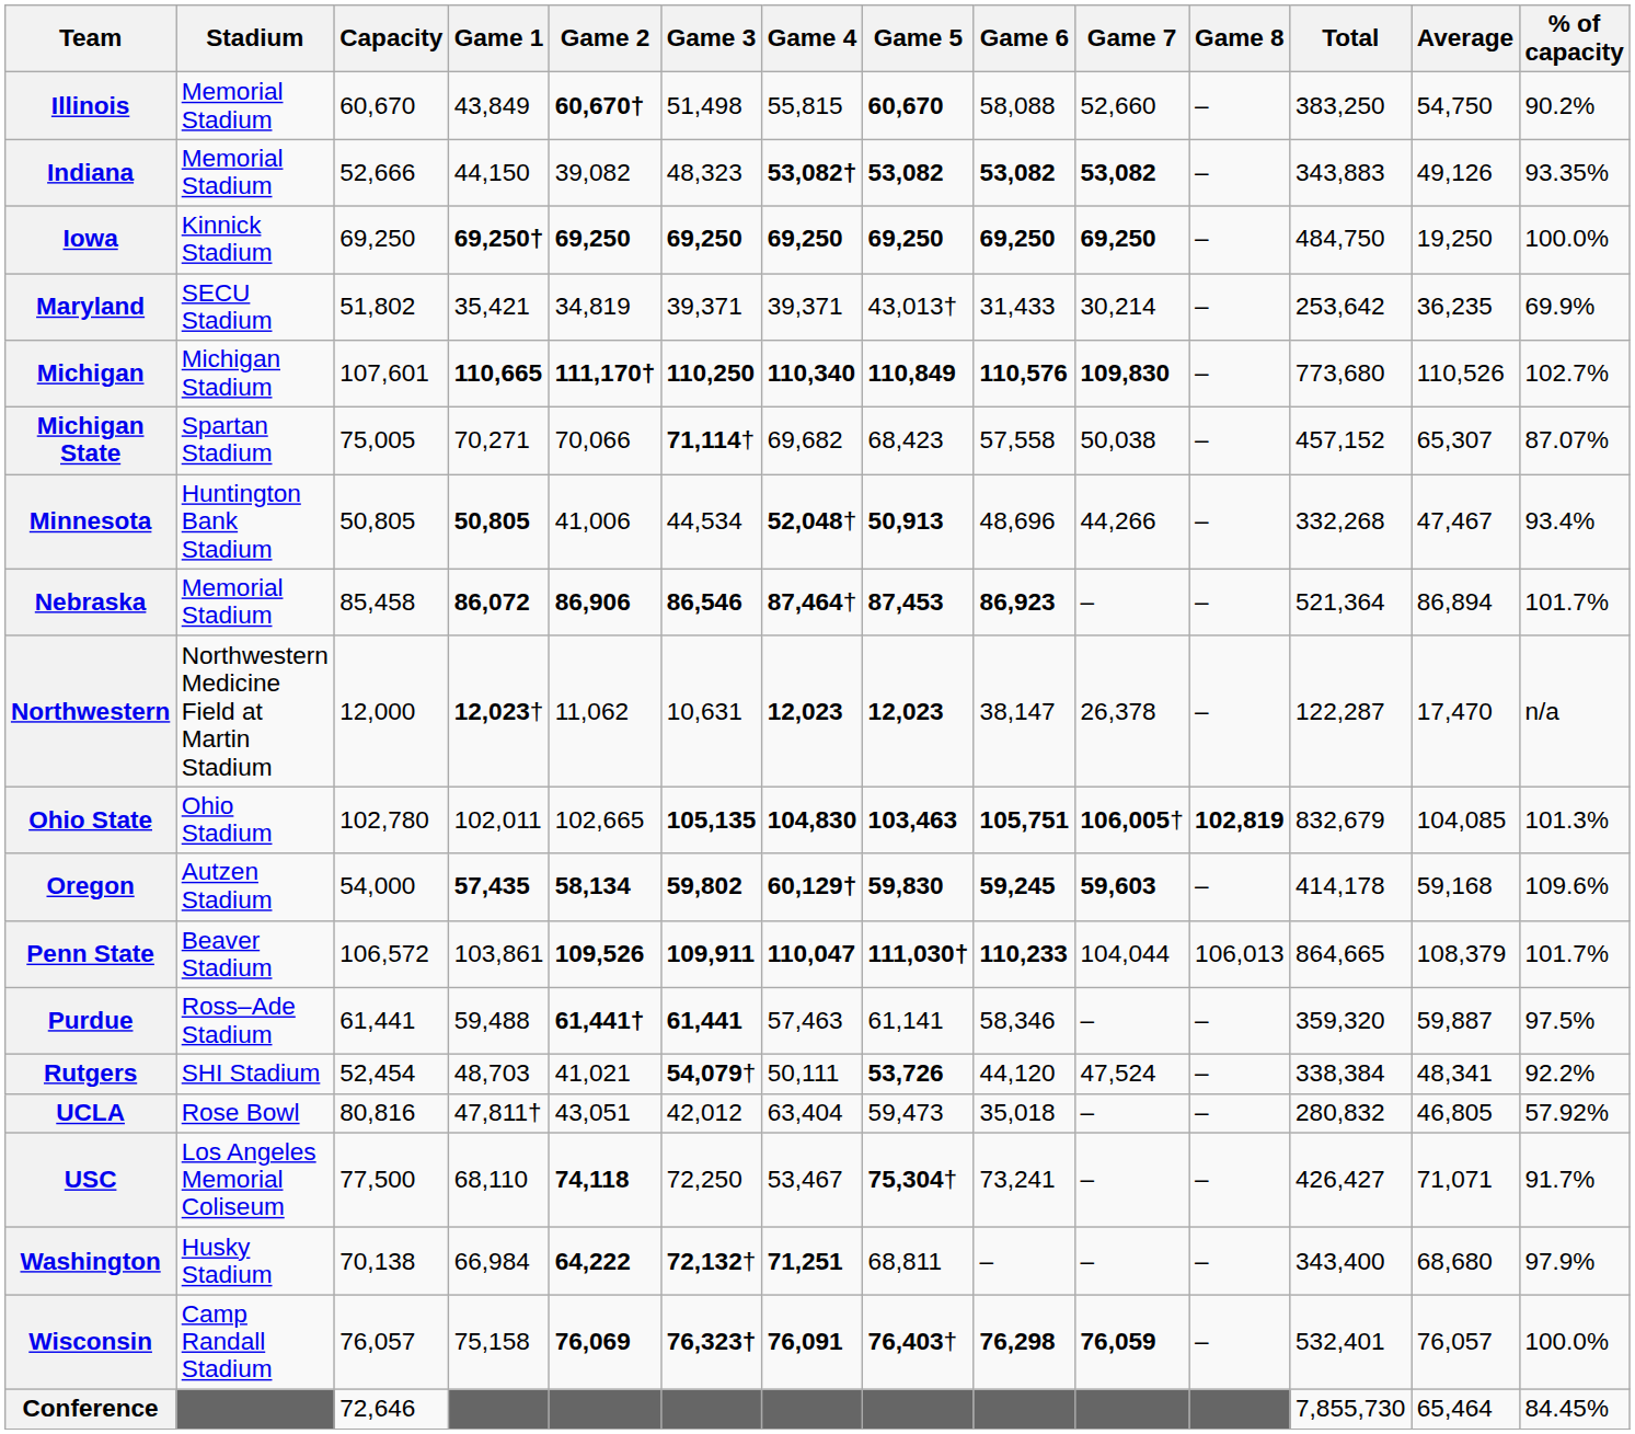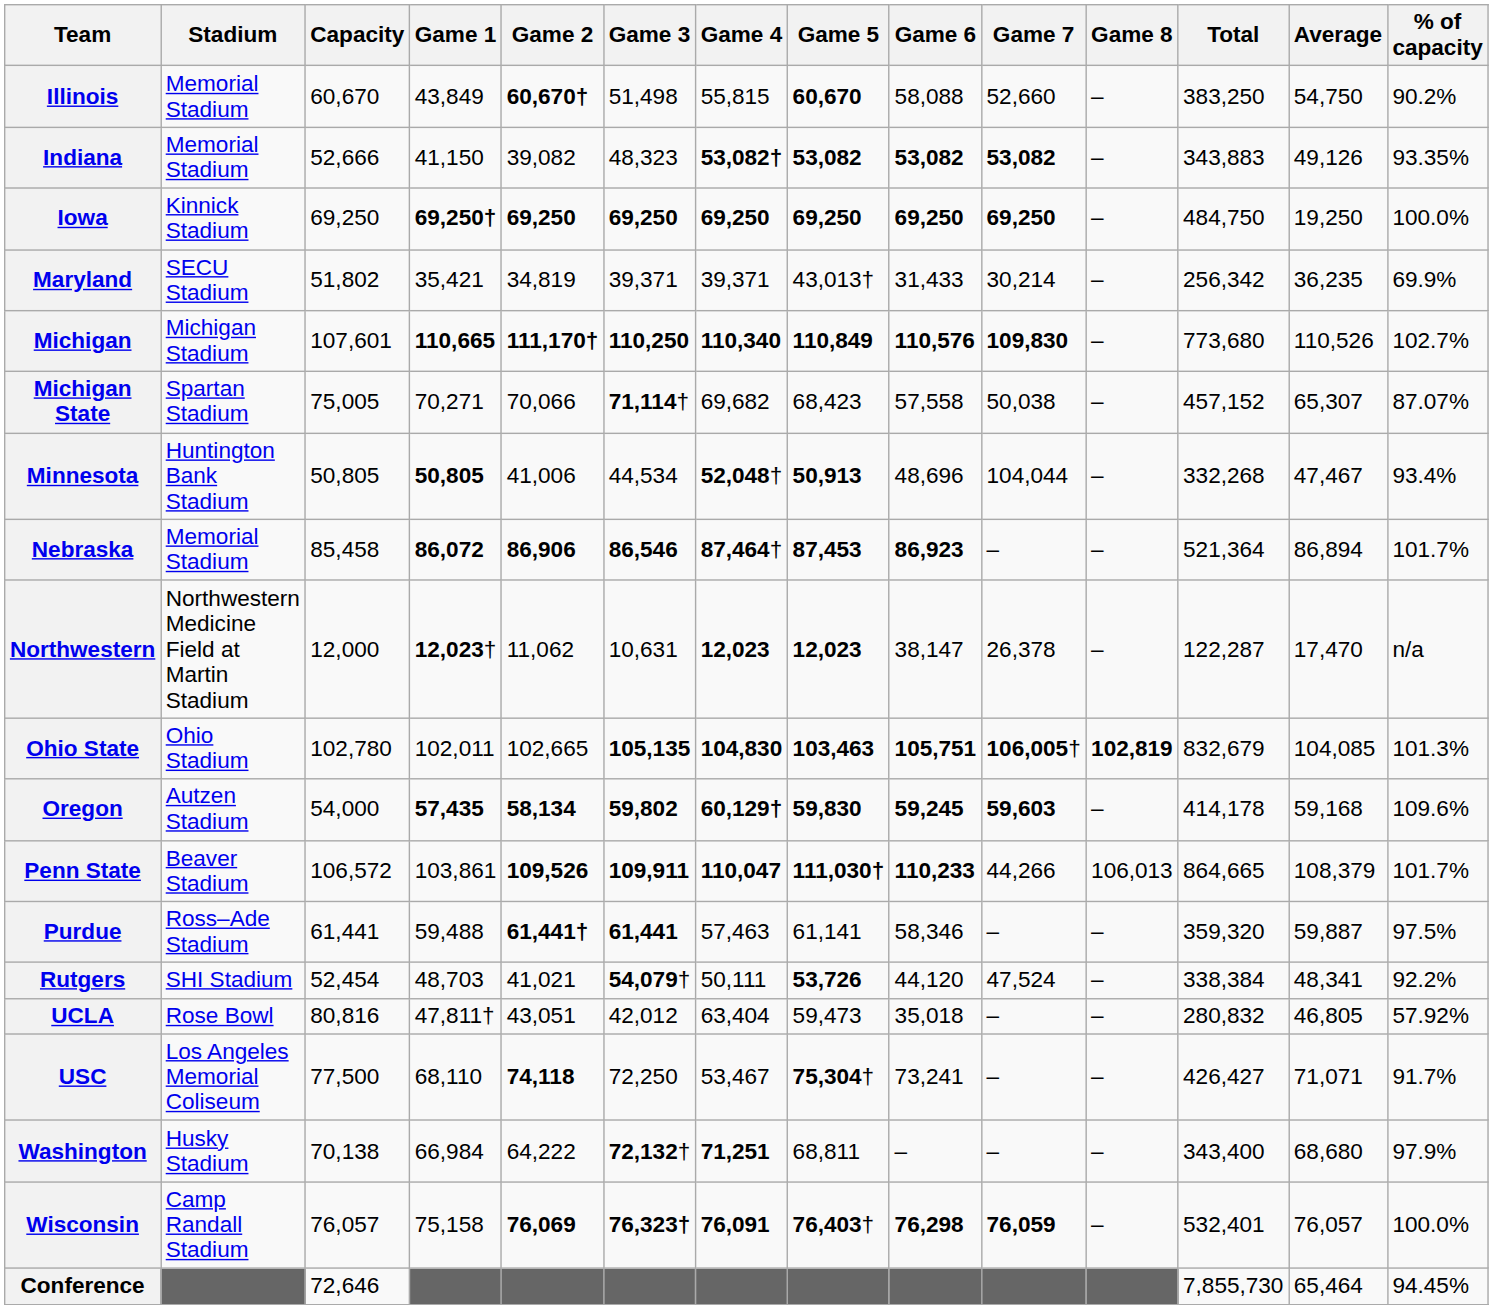 <table class="wikitable sortable">
 <tr>
 <th>Team</th>
 <th>Stadium</th>
 <th>Capacity</th>
 <th>Game 1</th>
 <th>Game 2</th>
 <th>Game 3</th>
 <th>Game 4</th>
 <th>Game 5</th>
 <th>Game 6</th>
 <th>Game 7</th>
 <th>Game 8</th>
 <th>Total</th>
 <th>Average</th>
 <th>% of capacity</th>
 </tr>
 <tr>
 <th style="text-align:center;"><a href='#'>Illinois</a></th>
 <td><a href='#'>Memorial Stadium</a></td>
 <td>60,670</td>
 <td>43,849</td>
 <td><strong>60,670†</strong></td>
 <td>51,498</td>
 <td>55,815</td>
 <td><strong>60,670</strong></td>
 <td>58,088</td>
 <td>52,660</td>
 <td>–</td>
 <td>383,250</td>
 <td>54,750</td>
 <td>90.2%</td>
 </tr>
 <tr>
 <th style="text-align:center;"><a href='#'>Indiana</a></th>
 <td><a href='#'>Memorial Stadium</a></td>
 <td>52,666</td>
-<td>44,150</td>
+<td>41,150</td>
 <td>39,082</td>
 <td>48,323</td>
 <td><strong>53,082†</strong></td>
 <td><strong>53,082</strong></td>
 <td><strong>53,082</strong></td>
 <td><strong>53,082</strong></td>
 <td>–</td>
 <td>343,883</td>
 <td>49,126</td>
 <td>93.35%</td>
 </tr>
 <tr>
 <th style="text-align:center;"><a href='#'>Iowa</a></th>
 <td><a href='#'>Kinnick Stadium</a></td>
 <td>69,250</td>
 <td><strong>69,250†</strong></td>
 <td><strong>69,250</strong></td>
 <td><strong>69,250</strong></td>
 <td><strong>69,250</strong></td>
 <td><strong>69,250</strong></td>
 <td><strong>69,250</strong></td>
 <td><strong>69,250</strong></td>
 <td>–</td>
 <td>484,750</td>
 <td>19,250</td>
 <td>100.0%</td>
 </tr>
 <tr>
 <th style="text-align:center;"><a href='#'>Maryland</a></th>
 <td><a href='#'>SECU Stadium</a></td>
 <td>51,802</td>
 <td>35,421</td>
 <td>34,819</td>
 <td>39,371</td>
 <td>39,371</td>
 <td>43,013†</td>
 <td>31,433</td>
 <td>30,214</td>
 <td>–</td>
-<td>253,642</td>
+<td>256,342</td>
 <td>36,235</td>
 <td>69.9%</td>
 </tr>
 <tr>
 <th style="text-align:center;"><a href='#'>Michigan</a></th>
 <td><a href='#'>Michigan Stadium</a></td>
 <td>107,601</td>
 <td><strong>110,665</strong></td>
 <td><strong>111,170†</strong></td>
 <td><strong>110,250</strong></td>
 <td><strong>110,340</strong></td>
 <td><strong>110,849</strong></td>
 <td><strong>110,576</strong></td>
 <td><strong>109,830</strong></td>
 <td>–</td>
 <td>773,680</td>
 <td>110,526</td>
 <td>102.7%</td>
 </tr>
 <tr>
 <th style="text-align:center;"><a href='#'>Michigan State</a></th>
 <td><a href='#'>Spartan Stadium</a></td>
 <td>75,005</td>
 <td>70,271</td>
 <td>70,066</td>
 <td><strong>71,114</strong>†</td>
 <td>69,682</td>
 <td>68,423</td>
 <td>57,558</td>
 <td>50,038</td>
 <td>–</td>
 <td>457,152</td>
 <td>65,307</td>
 <td>87.07%</td>
 </tr>
 <tr>
 <th style="text-align:center;"><a href='#'>Minnesota</a></th>
 <td><a href='#'>Huntington Bank Stadium</a></td>
 <td>50,805</td>
 <td><strong>50,805</strong></td>
 <td>41,006</td>
 <td>44,534</td>
 <td><strong>52,048</strong>†</td>
 <td><strong>50,913</strong></td>
 <td>48,696</td>
-<td>44,266</td>
+<td>104,044</td>
 <td>–</td>
 <td>332,268</td>
 <td>47,467</td>
 <td>93.4%</td>
 </tr>
 <tr>
 <th style="text-align:center;"><a href='#'>Nebraska</a></th>
 <td><a href='#'>Memorial Stadium</a></td>
 <td>85,458</td>
 <td><strong>86,072</strong></td>
 <td><strong>86,906</strong></td>
 <td><strong>86,546</strong></td>
 <td><strong>87,464</strong>†</td>
 <td><strong>87,453</strong></td>
 <td><strong>86,923</strong></td>
 <td>–</td>
 <td>–</td>
 <td>521,364</td>
 <td>86,894</td>
 <td>101.7%</td>
 </tr>
 <tr>
 <th style="text-align:center;"><a href='#'>Northwestern</a></th>
 <td>Northwestern Medicine Field at Martin Stadium</td>
 <td>12,000</td>
 <td><strong>12,023</strong>†</td>
 <td>11,062</td>
 <td>10,631</td>
 <td><strong>12,023</strong></td>
 <td><strong>12,023</strong></td>
 <td>38,147 </td>
 <td>26,378 </td>
 <td>–</td>
 <td>122,287</td>
 <td>17,470</td>
 <td>n/a</td>
 </tr>
 <tr>
 <th><a href='#'>Ohio State</a></th>
 <td><a href='#'>Ohio Stadium</a></td>
 <td>102,780</td>
 <td>102,011</td>
 <td>102,665</td>
 <td><strong>105,135</strong></td>
 <td><strong>104,830</strong></td>
 <td><strong>103,463</strong></td>
 <td><strong>105,751</strong></td>
 <td><strong>106,005</strong>†</td>
 <td><strong>102,819</strong></td>
 <td>832,679</td>
 <td>104,085</td>
 <td>101.3%</td>
 </tr>
 <tr>
 <th style="text-align:center;"><a href='#'>Oregon</a></th>
 <td><a href='#'>Autzen Stadium</a></td>
 <td>54,000</td>
 <td><strong>57,435</strong></td>
 <td><strong>58,134</strong></td>
 <td><strong>59,802</strong></td>
 <td><strong>60,129†</strong></td>
 <td><strong>59,830</strong></td>
 <td><strong>59,245</strong></td>
 <td><strong>59,603</strong></td>
 <td>–</td>
 <td>414,178</td>
 <td>59,168</td>
 <td>109.6%</td>
 </tr>
 <tr>
 <th style="text-align:center;"><a href='#'>Penn State</a></th>
 <td><a href='#'>Beaver Stadium</a></td>
 <td>106,572 </td>
 <td>103,861</td>
 <td><strong>109,526</strong></td>
 <td><strong>109,911</strong></td>
 <td><strong>110,047</strong></td>
 <td><strong>111,030†</strong></td>
 <td><strong>110,233</strong></td>
-<td>104,044</td>
+<td>44,266</td>
 <td>106,013</td>
 <td>864,665</td>
 <td>108,379</td>
 <td>101.7%</td>
 </tr>
 <tr>
 <th style="text-align:center;"><a href='#'>Purdue</a></th>
 <td><a href='#'>Ross–Ade Stadium</a></td>
 <td>61,441</td>
 <td>59,488</td>
 <td><strong>61,441†</strong></td>
 <td><strong>61,441</strong></td>
 <td>57,463</td>
 <td>61,141</td>
 <td>58,346</td>
 <td>–</td>
 <td>–</td>
 <td>359,320</td>
 <td>59,887</td>
 <td>97.5%</td>
 </tr>
 <tr>
 <th style="text-align:center;"><a href='#'>Rutgers</a></th>
 <td><a href='#'>SHI Stadium</a></td>
 <td>52,454</td>
 <td>48,703</td>
 <td>41,021</td>
 <td><strong>54,079</strong>†</td>
 <td>50,111</td>
 <td><strong>53,726</strong></td>
 <td>44,120</td>
 <td>47,524</td>
 <td>–</td>
 <td>338,384</td>
 <td>48,341</td>
 <td>92.2%</td>
 </tr>
 <tr>
 <th style="text-align:center;"><a href='#'>UCLA</a></th>
 <td><a href='#'>Rose Bowl</a></td>
 <td>80,816</td>
 <td>47,811†</td>
 <td>43,051</td>
 <td>42,012</td>
 <td>63,404</td>
 <td>59,473</td>
 <td>35,018</td>
 <td>–</td>
 <td>–</td>
 <td>280,832</td>
 <td>46,805</td>
 <td>57.92%</td>
 </tr>
 <tr>
 <th style="text-align:center;"><a href='#'>USC</a></th>
 <td><a href='#'>Los Angeles Memorial Coliseum</a></td>
 <td>77,500</td>
 <td>68,110</td>
 <td><strong>74,118</strong></td>
 <td>72,250</td>
 <td>53,467</td>
 <td><strong>75,304</strong>†</td>
 <td>73,241</td>
 <td>–</td>
 <td>–</td>
 <td>426,427</td>
 <td>71,071</td>
 <td>91.7%</td>
 </tr>
 <tr>
 <th style="text-align:center;"><a href='#'>Washington</a></th>
 <td><a href='#'>Husky Stadium</a></td>
 <td>70,138</td>
 <td>66,984</td>
-<td><strong>64,222</strong></td>
+<td>64,222</td>
 <td><strong>72,132</strong>†</td>
 <td><strong>71,251</strong></td>
 <td>68,811</td>
 <td>–</td>
 <td>–</td>
 <td>–</td>
 <td>343,400</td>
 <td>68,680</td>
 <td>97.9%</td>
 </tr>
 <tr>
 <th style="text-align:center;"><a href='#'>Wisconsin</a></th>
 <td><a href='#'>Camp Randall Stadium</a></td>
 <td>76,057</td>
 <td>75,158</td>
 <td><strong>76,069</strong></td>
 <td><strong>76,323†</strong></td>
 <td><strong>76,091</strong></td>
 <td><strong>76,403</strong>†</td>
 <td><strong>76,298</strong></td>
 <td><strong>76,059</strong></td>
 <td>–</td>
 <td>532,401</td>
 <td>76,057</td>
 <td>100.0%</td>
 </tr>
 <tr>
 <th><strong>Conference</strong></th>
 <td style="background:#666666;"></td>
 <td>72,646</td>
 <td style="background:#666666;"></td>
 <td style="background:#666666;"></td>
 <td style="background:#666666;"></td>
 <td style="background:#666666;"></td>
 <td style="background:#666666;"></td>
 <td style="background:#666666;"></td>
 <td style="background:#666666;"></td>
 <td style="background:#666666;"></td>
 <td>7,855,730</td>
 <td>65,464</td>
-<td>84.45%</td>
+<td>94.45%</td>
 </tr>
 <tr>
 </tr>
 </table>
